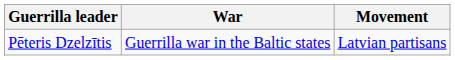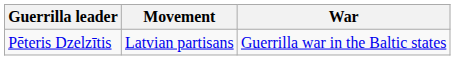 <table class="wikitable">
 <tr>
 <th>Guerrilla leader</th>
+<th>Movement</th>
 <th>War</th>
-<th>Movement</th>
 </tr>
 <tr>
 <td><a href='#'>Pēteris Dzelzītis</a></td>
+<td><a href='#'>Latvian partisans</a></td>
 <td><a href='#'>Guerrilla war in the Baltic states</a></td>
-<td><a href='#'>Latvian partisans</a></td>
 </tr>
 </table>
